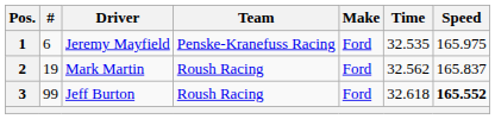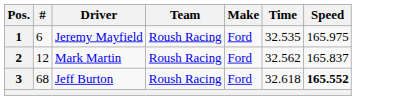 <table class="wikitable" style="font-size:95%">
 <tr>
 <th>Pos.</th>
 <th>#</th>
 <th>Driver</th>
 <th>Team</th>
 <th>Make</th>
 <th>Time</th>
 <th>Speed</th>
 </tr>
 <tr>
 <th>1</th>
 <td>6</td>
 <td><a href='#'>Jeremy Mayfield</a></td>
-<td><a href='#'>Penske-Kranefuss Racing</a></td>
+<td><a href='#'>Roush Racing</a></td>
 <td><a href='#'>Ford</a></td>
 <td>32.535</td>
 <td>165.975</td>
 </tr>
 <tr>
 <th>2</th>
-<td>19</td>
+<td>12</td>
 <td><a href='#'>Mark Martin</a></td>
 <td><a href='#'>Roush Racing</a></td>
 <td><a href='#'>Ford</a></td>
 <td>32.562</td>
 <td>165.837</td>
 </tr>
 <tr>
 <th>3</th>
-<td>99</td>
+<td>68</td>
 <td><a href='#'>Jeff Burton</a></td>
 <td><a href='#'>Roush Racing</a></td>
 <td><a href='#'>Ford</a></td>
 <td>32.618</td>
 <td><strong>165.552</strong></td>
 </tr>
 <tr>
 <th colspan="7"></th>
 </tr>
 </table>
